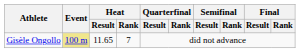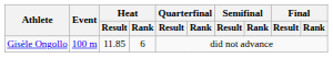 <table class="wikitable" style="font-size:90%">
 <tr>
 <th rowspan="2">Athlete</th>
 <th rowspan="2">Event</th>
 <th colspan="2">Heat</th>
 <th colspan="2">Quarterfinal</th>
 <th colspan="2">Semifinal</th>
 <th colspan="2">Final</th>
 </tr>
 <tr style="font-size:95%">
 <th>Result</th>
 <th>Rank</th>
 <th>Result</th>
 <th>Rank</th>
 <th>Result</th>
 <th>Rank</th>
 <th>Result</th>
 <th>Rank</th>
 </tr>
 <tr align=center>
 <td align=left><a href='#'>Gisèle Ongollo</a></td>
-<td align=left style="background: khaki;"><a href='#'>100 m</a></td>
-<td>11.65</td>
-<td>7</td>
+<td align=left><a href='#'>100 m</a></td>
+<td>11.85</td>
+<td>6</td>
 <td colspan=6>did not advance</td>
 </tr>
 </table>
